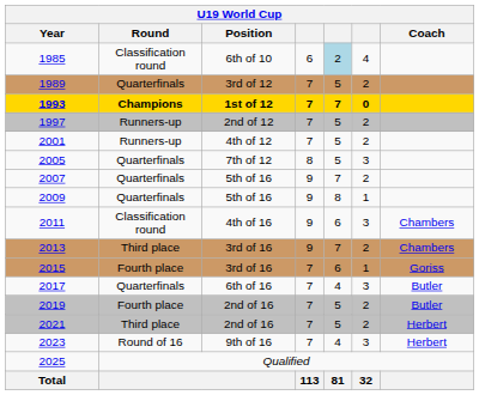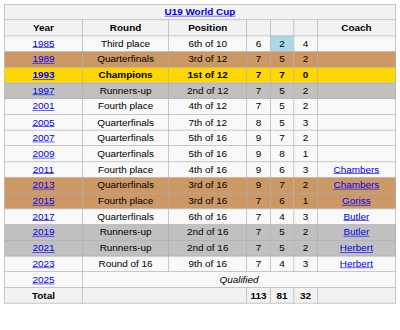 <table class="wikitable" style="width: 50%; text-align: center;">
 <tr>
 <th colspan=7><a href='#'>U19 World Cup</a></th>
 </tr>
 <tr>
 <th style="width: 20%">Year</th>
 <th style="width: 22%">Round</th>
 <th style="width: 20%">Position</th>
 <th style="width: 6%"></th>
 <th style="width: 6%"></th>
 <th style="width: 6%"></th>
 <th style="width: 20%">Coach</th>
 </tr>
 <tr>
 <td> <a href='#'>1985</a></td>
-<td>Classification round</td>
+<td>Third place</td>
 <td>6th of 10</td>
 <td>6</td>
 <td style="background: lightblue;">2</td>
 <td>4</td>
 <td></td>
 </tr>
 <tr style="background:#cc9966">
 <td> <a href='#'>1989</a></td>
 <td>Quarterfinals</td>
 <td>3rd of 12</td>
 <td>7</td>
 <td>5</td>
 <td>2</td>
 <td></td>
 </tr>
 <tr style="background:gold">
 <td> <strong><a href='#'>1993</a></strong></td>
 <td><strong>Champions</strong></td>
 <td><strong>1st of 12</strong></td>
 <td><strong>7</strong></td>
 <td><strong>7</strong></td>
 <td><strong>0</strong></td>
 <td></td>
 </tr>
 <tr style="background:silver">
 <td> <a href='#'>1997</a></td>
 <td>Runners-up</td>
 <td>2nd of 12</td>
 <td>7</td>
 <td>5</td>
 <td>2</td>
 <td></td>
 </tr>
 <tr>
 <td> <a href='#'>2001</a></td>
-<td>Runners-up</td>
+<td>Fourth place</td>
 <td>4th of 12</td>
 <td>7</td>
 <td>5</td>
 <td>2</td>
 <td></td>
 </tr>
 <tr>
 <td> <a href='#'>2005</a></td>
 <td>Quarterfinals</td>
 <td>7th of 12</td>
 <td>8</td>
 <td>5</td>
 <td>3</td>
 <td></td>
 </tr>
 <tr>
 <td> <a href='#'>2007</a></td>
 <td>Quarterfinals</td>
 <td>5th of 16</td>
 <td>9</td>
 <td>7</td>
 <td>2</td>
 <td></td>
 </tr>
 <tr>
 <td> <a href='#'>2009</a></td>
 <td>Quarterfinals</td>
 <td>5th of 16</td>
 <td>9</td>
 <td>8</td>
 <td>1</td>
 <td></td>
 </tr>
 <tr>
 <td> <a href='#'>2011</a></td>
-<td>Classification round</td>
+<td>Fourth place</td>
 <td>4th of 16</td>
 <td>9</td>
 <td>6</td>
 <td>3</td>
 <td><a href='#'>Chambers</a></td>
 </tr>
 <tr style="background:#cc9966">
 <td> <a href='#'>2013</a></td>
-<td>Third place</td>
+<td>Quarterfinals</td>
 <td>3rd of 16</td>
 <td>9</td>
 <td>7</td>
 <td>2</td>
 <td><a href='#'>Chambers</a></td>
 </tr>
 <tr style="background:#cc9966">
 <td> <a href='#'>2015</a></td>
 <td>Fourth place</td>
 <td>3rd of 16</td>
 <td>7</td>
 <td>6</td>
 <td>1</td>
 <td><a href='#'>Goriss</a></td>
 </tr>
 <tr>
 <td> <a href='#'>2017</a></td>
 <td>Quarterfinals</td>
 <td>6th of 16</td>
 <td>7</td>
 <td>4</td>
 <td>3</td>
 <td><a href='#'>Butler</a></td>
 </tr>
 <tr style="background:silver">
 <td> <a href='#'>2019</a></td>
-<td>Fourth place</td>
+<td>Runners-up</td>
 <td>2nd of 16</td>
 <td>7</td>
 <td>5</td>
 <td>2</td>
 <td><a href='#'>Butler</a></td>
 </tr>
 <tr style="background:silver">
 <td> <a href='#'>2021</a></td>
-<td>Third place</td>
+<td>Runners-up</td>
 <td>2nd of 16</td>
 <td>7</td>
 <td>5</td>
 <td>2</td>
 <td><a href='#'>Herbert</a></td>
 </tr>
 <tr>
 <td> <a href='#'>2023</a></td>
 <td>Round of 16</td>
 <td>9th of 16</td>
 <td>7</td>
 <td>4</td>
 <td>3</td>
 <td><a href='#'>Herbert</a></td>
 </tr>
 <tr>
 <td> <a href='#'>2025</a></td>
 <td colspan=6><em>Qualified</em></td>
 </tr>
 <tr>
 <th>Total</th>
 <th colspan=2></th>
 <th>113</th>
 <th>81</th>
 <th>32</th>
 <th></th>
 </tr>
 </table>
